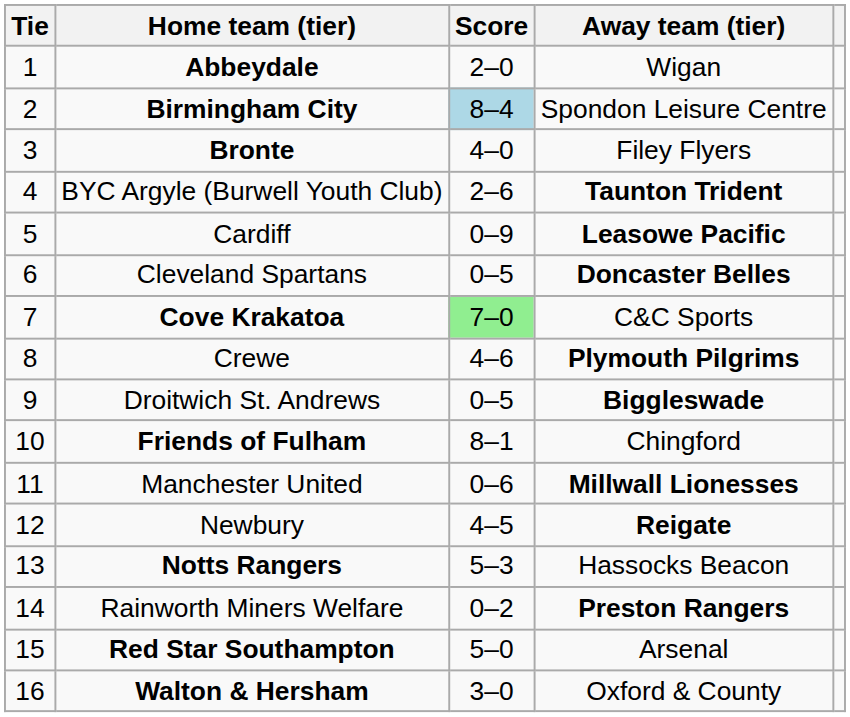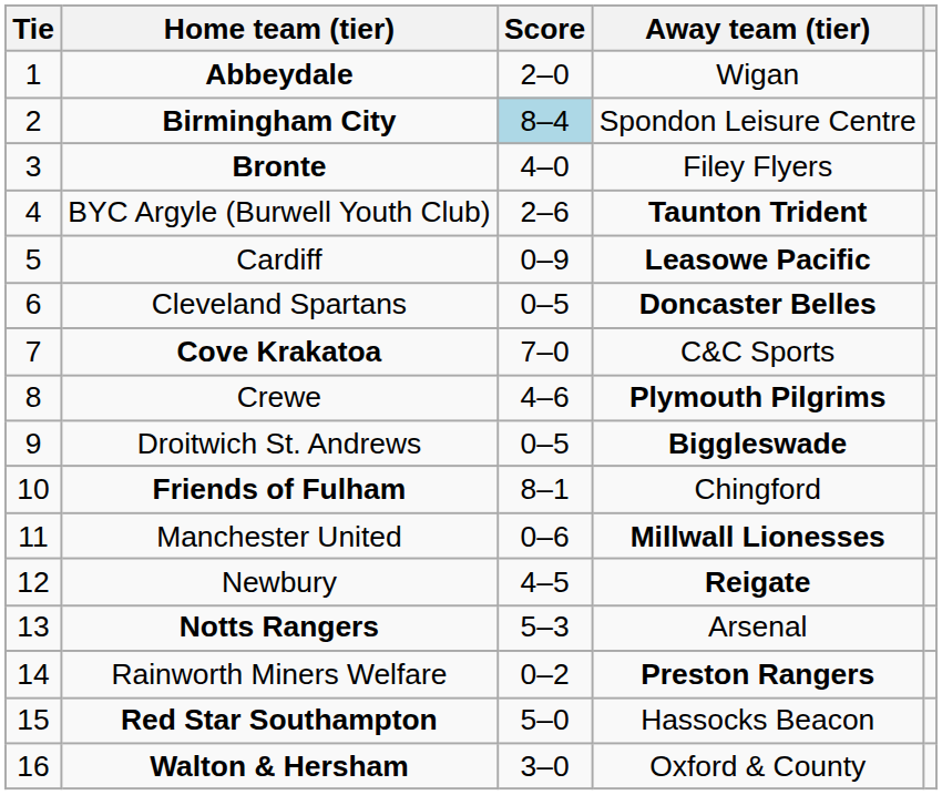 <table class="wikitable" style="text-align:center; font-size:85%">
 <tr>
 <th>Tie</th>
 <th>Home team (tier)</th>
 <th>Score</th>
 <th>Away team (tier)</th>
 <th></th>
 </tr>
 <tr>
 <td align="center">1</td>
 <td><strong>Abbeydale</strong></td>
 <td align="center">2–0</td>
 <td>Wigan</td>
 <td></td>
 </tr>
 <tr>
 <td align="center">2</td>
 <td><strong>Birmingham City</strong></td>
 <td align="center" style="background: lightblue;">8–4</td>
 <td>Spondon Leisure Centre</td>
 <td></td>
 </tr>
 <tr>
 <td align="center">3</td>
 <td><strong>Bronte</strong></td>
 <td align="center">4–0</td>
 <td>Filey Flyers</td>
 <td></td>
 </tr>
 <tr>
 <td align="center">4</td>
 <td>BYC Argyle (Burwell Youth Club)</td>
 <td>2–6</td>
 <td><strong>Taunton Trident</strong></td>
 <td></td>
 </tr>
 <tr>
 <td align="center">5</td>
 <td>Cardiff</td>
 <td align="center">0–9</td>
 <td><strong>Leasowe Pacific</strong></td>
 <td></td>
 </tr>
 <tr>
 <td align="center">6</td>
 <td>Cleveland Spartans</td>
 <td align="center">0–5</td>
 <td><strong>Doncaster Belles</strong></td>
 <td></td>
 </tr>
 <tr>
 <td align="center">7</td>
 <td><strong>Cove Krakatoa</strong></td>
-<td align="center" style="background: lightgreen;">7–0</td>
+<td align="center">7–0</td>
 <td>C&C Sports</td>
 <td></td>
 </tr>
 <tr>
 <td align="center">8</td>
 <td>Crewe</td>
 <td align="center">4–6</td>
 <td><strong>Plymouth Pilgrims</strong></td>
 <td></td>
 </tr>
 <tr>
 <td align="center">9</td>
 <td>Droitwich St. Andrews</td>
 <td align="center">0–5</td>
 <td><strong>Biggleswade</strong></td>
 <td></td>
 </tr>
 <tr>
 <td align="center">10</td>
 <td><strong>Friends of Fulham</strong></td>
 <td align="center">8–1</td>
 <td>Chingford</td>
 <td></td>
 </tr>
 <tr>
 <td align="center">11</td>
 <td>Manchester United</td>
 <td>0–6</td>
 <td><strong>Millwall Lionesses</strong></td>
 <td></td>
 </tr>
 <tr>
 <td align="center">12</td>
 <td>Newbury</td>
 <td align="center">4–5</td>
 <td><strong>Reigate</strong></td>
 <td></td>
 </tr>
 <tr>
 <td align="center">13</td>
 <td><strong>Notts Rangers</strong></td>
 <td align="center">5–3</td>
-<td>Hassocks Beacon</td>
+<td>Arsenal</td>
 <td></td>
 </tr>
 <tr>
 <td align="center">14</td>
 <td>Rainworth Miners Welfare</td>
 <td align="center">0–2</td>
 <td><strong>Preston Rangers</strong></td>
 <td></td>
 </tr>
 <tr>
 <td align="center">15</td>
 <td><strong>Red Star Southampton</strong></td>
 <td align="center">5–0</td>
-<td>Arsenal</td>
+<td>Hassocks Beacon</td>
 <td></td>
 </tr>
 <tr>
 <td align="center">16</td>
 <td><strong>Walton & Hersham</strong></td>
 <td align="center">3–0</td>
 <td>Oxford & County</td>
 <td></td>
 </tr>
 </table>
